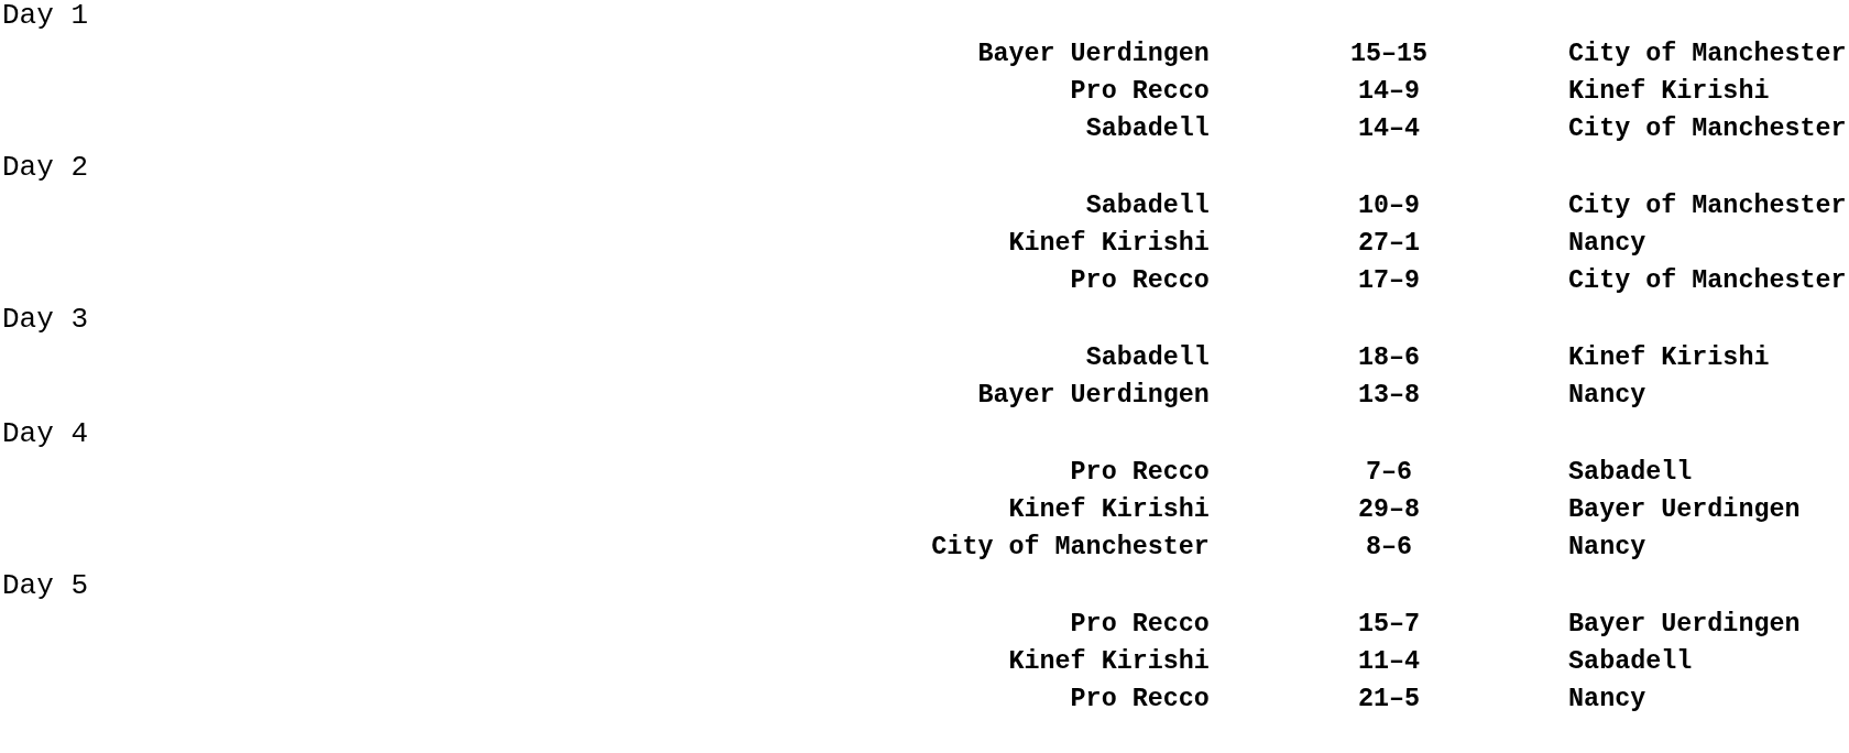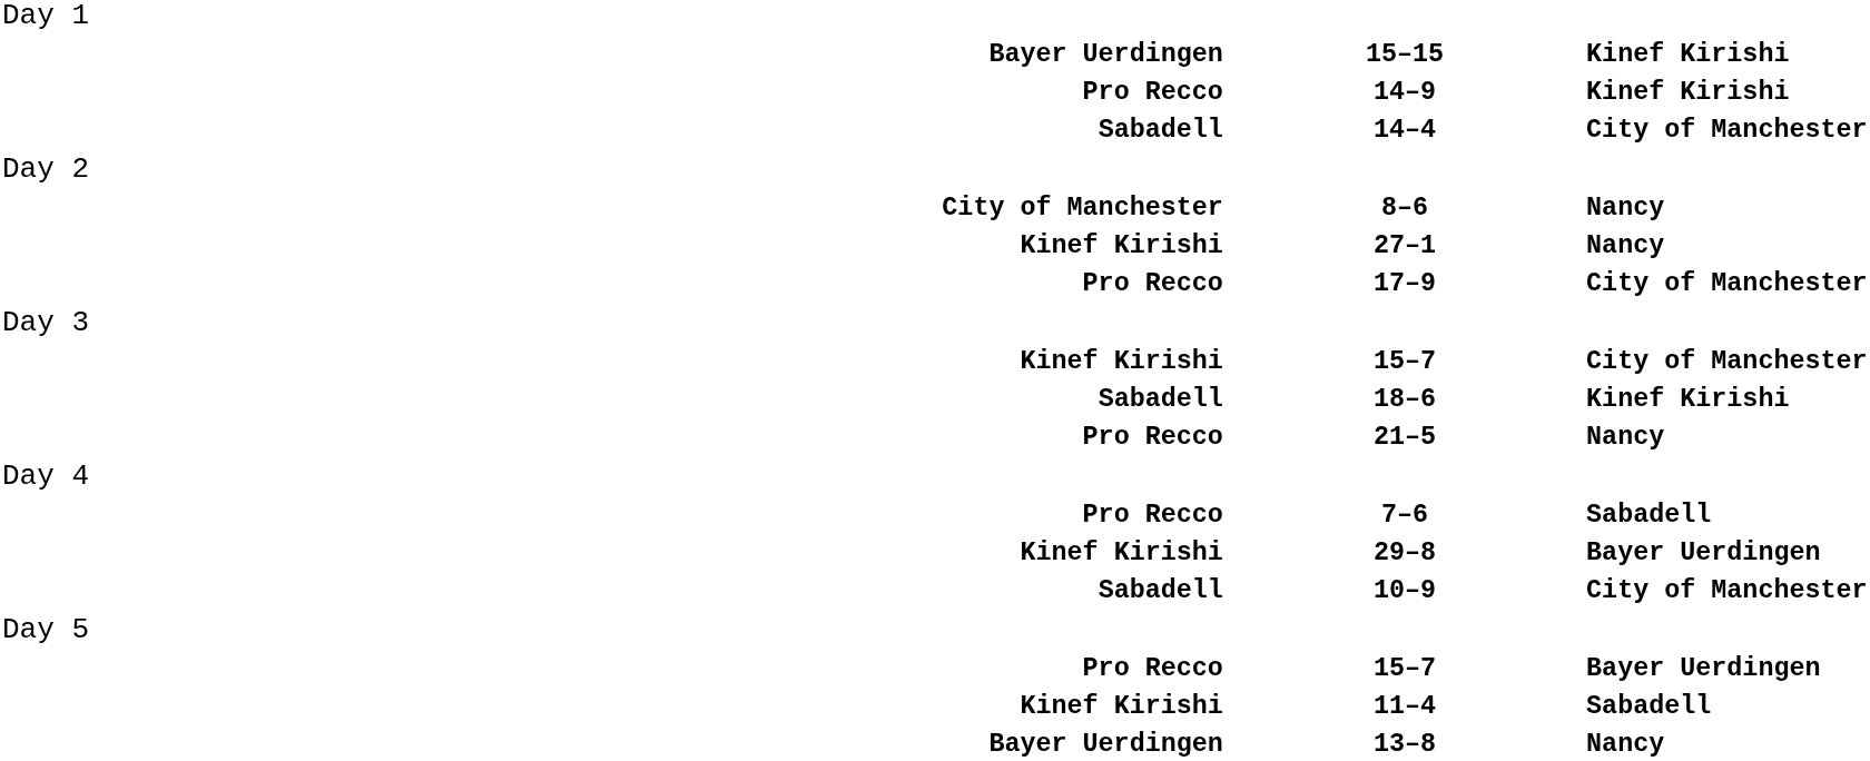 <table width=100% cellspacing=1>
 <tr>
 <th></th>
 <th></th>
 <th></th>
 </tr>
 <tr>
 <td>Day 1</td>
 </tr>
 <tr style=font-size:90%>
 <td align=right><strong>Bayer Uerdingen</strong></td>
 <td align=center><strong>15–15</strong></td>
-<td><strong>City of Manchester</strong></td>
+<td><strong>Kinef Kirishi</strong></td>
 </tr>
 <tr style=font-size:90%>
 <td align=right><strong>Pro Recco</strong></td>
 <td align=center><strong>14–9</strong></td>
 <td><strong>Kinef Kirishi</strong></td>
 </tr>
 <tr style=font-size:90%>
 <td align=right><strong>Sabadell</strong></td>
 <td align=center><strong>14–4</strong></td>
 <td><strong>City of Manchester</strong></td>
 </tr>
 <tr>
 <td>Day 2</td>
 </tr>
 <tr style=font-size:90%>
-<td align=right><strong>Sabadell</strong></td>
-<td align=center><strong>10–9</strong></td>
-<td><strong>City of Manchester</strong></td>
+<td align=right><strong>City of Manchester</strong></td>
+<td align=center><strong>8–6</strong></td>
+<td><strong>Nancy</strong></td>
 </tr>
 <tr style=font-size:90%>
 <td align=right><strong>Kinef Kirishi</strong></td>
 <td align=center><strong>27–1</strong></td>
 <td><strong>Nancy</strong></td>
 </tr>
 <tr style=font-size:90%>
 <td align=right><strong>Pro Recco</strong></td>
 <td align=center><strong>17–9</strong></td>
 <td><strong>City of Manchester</strong></td>
 </tr>
 <tr>
 <td>Day 3</td>
 </tr>
 <tr style=font-size:90%>
+<td align=right><strong>Kinef Kirishi</strong></td>
+<td align=center><strong>15–7</strong></td>
+<td><strong>City of Manchester</strong></td>
+</tr>
+<tr style=font-size:90%>
 <td align=right><strong>Sabadell</strong></td>
 <td align=center><strong>18–6</strong></td>
 <td><strong>Kinef Kirishi</strong></td>
 </tr>
 <tr style=font-size:90%>
-<td align=right><strong>Bayer Uerdingen</strong></td>
-<td align=center><strong>13–8</strong></td>
+<td align=right><strong>Pro Recco</strong></td>
+<td align=center><strong>21–5</strong></td>
 <td><strong>Nancy</strong></td>
 </tr>
 <tr>
 <td>Day 4</td>
 </tr>
 <tr style=font-size:90%>
 <td align=right><strong>Pro Recco</strong></td>
 <td align=center><strong>7–6</strong></td>
 <td><strong>Sabadell</strong></td>
 </tr>
 <tr style=font-size:90%>
 <td align=right><strong>Kinef Kirishi</strong></td>
 <td align=center><strong>29–8</strong></td>
 <td><strong>Bayer Uerdingen</strong></td>
 </tr>
 <tr style=font-size:90%>
-<td align=right><strong>City of Manchester</strong></td>
-<td align=center><strong>8–6</strong></td>
-<td><strong>Nancy</strong></td>
+<td align=right><strong>Sabadell</strong></td>
+<td align=center><strong>10–9</strong></td>
+<td><strong>City of Manchester</strong></td>
 </tr>
 <tr>
 <td>Day 5</td>
 </tr>
 <tr style=font-size:90%>
 <td align=right><strong>Pro Recco</strong></td>
 <td align=center><strong>15–7</strong></td>
 <td><strong>Bayer Uerdingen</strong></td>
 </tr>
 <tr style=font-size:90%>
 <td align=right><strong>Kinef Kirishi</strong></td>
 <td align=center><strong>11–4</strong></td>
 <td><strong>Sabadell</strong></td>
 </tr>
 <tr style=font-size:90%>
-<td align=right><strong>Pro Recco</strong></td>
-<td align=center><strong>21–5</strong></td>
+<td align=right><strong>Bayer Uerdingen</strong></td>
+<td align=center><strong>13–8</strong></td>
 <td><strong>Nancy</strong></td>
 </tr>
 </table>
